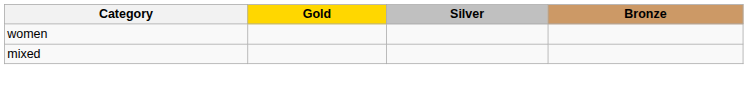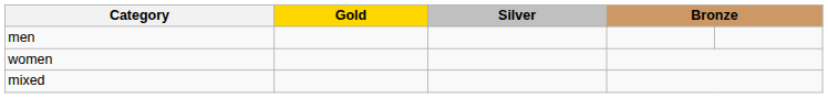 <table class=wikitable  width=75%>
 <tr>
 <th>Category</th>
 <th style="background: gold">Gold</th>
 <th style="background: silver">Silver</th>
 <th style="background: #cc9966" colspan=2>Bronze</th>
+</tr>
+<tr>
+<td>men</td>
+<td><br></td>
+<td><br></td>
+<td><br></td>
+<td><br></td>
 </tr>
 <tr>
 <td>women</td>
 <td><br></td>
 <td><br></td>
 <td colspan=2><br></td>
 </tr>
 <tr>
 <td>mixed</td>
 <td><br></td>
 <td><br></td>
 <td colspan=2><br></td>
 </tr>
 </table>
